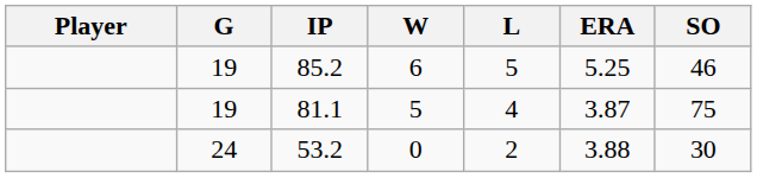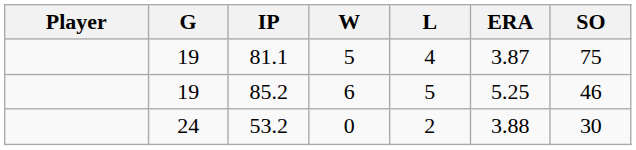 <table class="wikitable sortable">
 <tr>
 <th bgcolor="#DDDDFF" width="16%">Player</th>
 <th bgcolor="#DDDDFF" width="9%">G</th>
 <th bgcolor="#DDDDFF" width="9%">IP</th>
 <th bgcolor="#DDDDFF" width="9%">W</th>
 <th bgcolor="#DDDDFF" width="9%">L</th>
 <th bgcolor="#DDDDFF" width="9%">ERA</th>
 <th bgcolor="#DDDDFF" width="9%">SO</th>
 </tr>
 <tr align="center">
 <td></td>
 <td>19</td>
+<td>81.1</td>
+<td>5</td>
+<td>4</td>
+<td>3.87</td>
+<td>75</td>
+</tr>
+<tr align="center">
+<td></td>
+<td>19</td>
 <td>85.2</td>
 <td>6</td>
 <td>5</td>
 <td>5.25</td>
 <td>46</td>
-</tr>
-<tr align="center">
-<td></td>
-<td>19</td>
-<td>81.1</td>
-<td>5</td>
-<td>4</td>
-<td>3.87</td>
-<td>75</td>
 </tr>
 <tr align="center">
 <td></td>
 <td>24</td>
 <td>53.2</td>
 <td>0</td>
 <td>2</td>
 <td>3.88</td>
 <td>30</td>
 </tr>
 </table>
